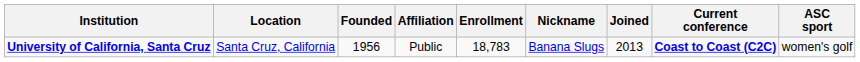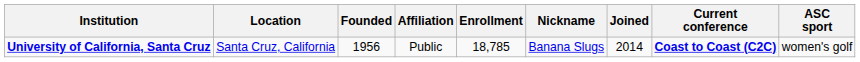 <table class="wikitable sortable" style="text-align:center;">
 <tr>
 <th>Institution</th>
 <th>Location</th>
 <th>Founded</th>
 <th>Affiliation</th>
 <th>Enrollment</th>
 <th>Nickname</th>
 <th>Joined</th>
 <th>Current<br>conference</th>
 <th>ASC<br>sport</th>
 </tr>
 <tr>
 <td><strong><a href='#'>University of California, Santa Cruz</a></strong></td>
 <td><a href='#'>Santa Cruz, California</a></td>
 <td>1956</td>
 <td>Public</td>
-<td>18,783</td>
+<td>18,785</td>
 <td><a href='#'>Banana Slugs</a></td>
-<td>2013</td>
+<td>2014</td>
 <td><strong><a href='#'>Coast to Coast (C2C)</a></strong></td>
 <td>women's golf</td>
 </tr>
 </table>
